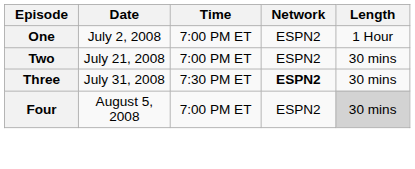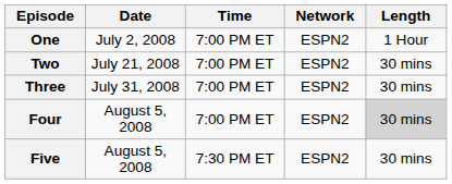 <table class="wikitable" style="text-align:center">
 <tr>
 <th width="80">Episode</th>
 <th width="100">Date</th>
 <th width="100">Time</th>
 <th width="80">Network</th>
 <th width="80">Length</th>
 </tr>
 <tr>
 <th>One</th>
 <td>July 2, 2008</td>
 <td>7:00 PM ET</td>
 <td>ESPN2</td>
 <td>1 Hour</td>
 </tr>
 <tr>
 <th>Two</th>
 <td>July 21, 2008</td>
 <td>7:00 PM ET</td>
 <td>ESPN2</td>
 <td>30 mins</td>
 </tr>
 <tr>
 <th>Three</th>
 <td>July 31, 2008</td>
-<td>7:30 PM ET</td>
-<td><strong>ESPN2</strong></td>
+<td>7:00 PM ET</td>
+<td>ESPN2</td>
 <td>30 mins</td>
 </tr>
 <tr>
 <th>Four</th>
 <td>August 5, 2008</td>
 <td>7:00 PM ET</td>
 <td>ESPN2</td>
 <td style="background: lightgrey;">30 mins</td>
 </tr>
+<tr>
+<th>Five</th>
+<td>August 5, 2008</td>
+<td>7:30 PM ET</td>
+<td>ESPN2</td>
+<td>30 mins</td>
+</tr>
 </table>
